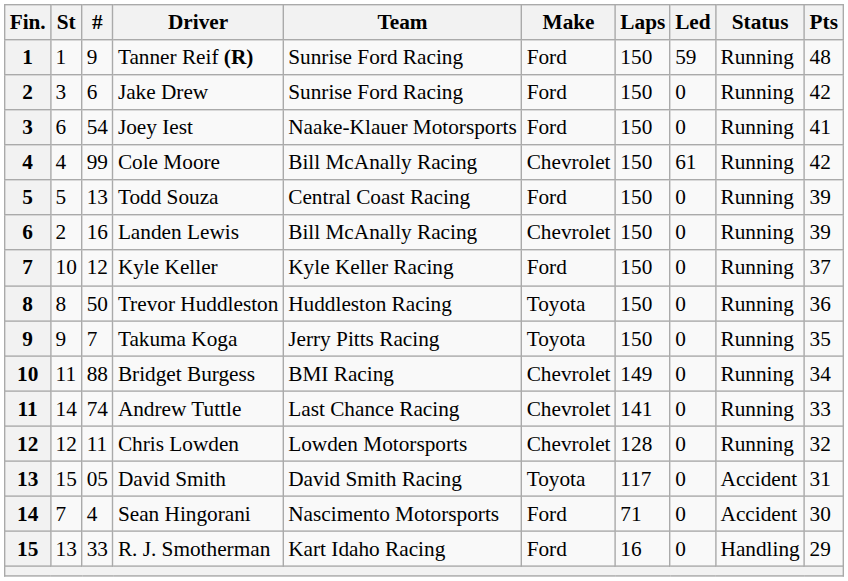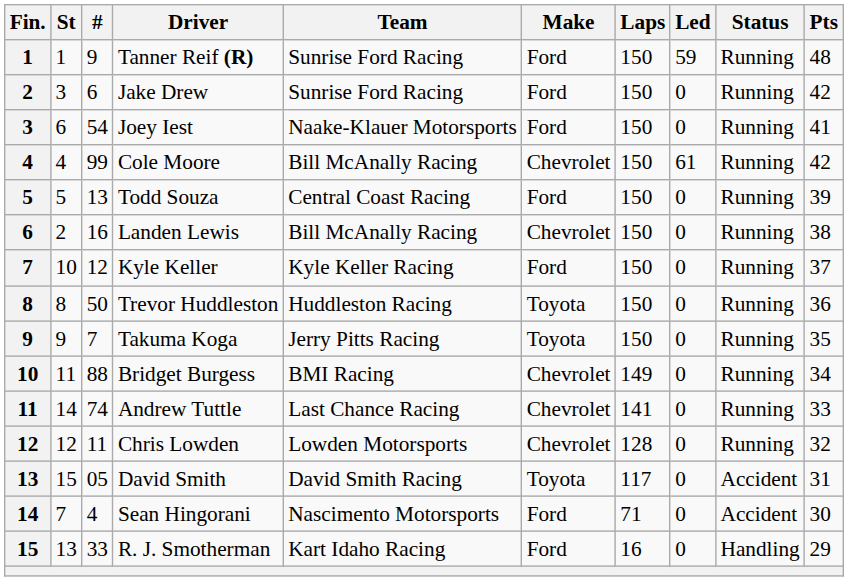 <table class="wikitable" style="font-size:95%">
 <tr>
 <th>Fin.</th>
 <th>St</th>
 <th>#</th>
 <th>Driver</th>
 <th>Team</th>
 <th>Make</th>
 <th>Laps</th>
 <th>Led</th>
 <th>Status</th>
 <th>Pts</th>
 </tr>
 <tr>
 <th>1</th>
 <td>1</td>
 <td>9</td>
 <td>Tanner Reif <strong>(R)</strong></td>
 <td>Sunrise Ford Racing</td>
 <td>Ford</td>
 <td>150</td>
 <td>59</td>
 <td>Running</td>
 <td>48</td>
 </tr>
 <tr>
 <th>2</th>
 <td>3</td>
 <td>6</td>
 <td>Jake Drew</td>
 <td>Sunrise Ford Racing</td>
 <td>Ford</td>
 <td>150</td>
 <td>0</td>
 <td>Running</td>
 <td>42</td>
 </tr>
 <tr>
 <th>3</th>
 <td>6</td>
 <td>54</td>
 <td>Joey Iest</td>
 <td>Naake-Klauer Motorsports</td>
 <td>Ford</td>
 <td>150</td>
 <td>0</td>
 <td>Running</td>
 <td>41</td>
 </tr>
 <tr>
 <th>4</th>
 <td>4</td>
 <td>99</td>
 <td>Cole Moore</td>
 <td>Bill McAnally Racing</td>
 <td>Chevrolet</td>
 <td>150</td>
 <td>61</td>
 <td>Running</td>
 <td>42</td>
 </tr>
 <tr>
 <th>5</th>
 <td>5</td>
 <td>13</td>
 <td>Todd Souza</td>
 <td>Central Coast Racing</td>
 <td>Ford</td>
 <td>150</td>
 <td>0</td>
 <td>Running</td>
 <td>39</td>
 </tr>
 <tr>
 <th>6</th>
 <td>2</td>
 <td>16</td>
 <td>Landen Lewis</td>
 <td>Bill McAnally Racing</td>
 <td>Chevrolet</td>
 <td>150</td>
 <td>0</td>
 <td>Running</td>
-<td>39</td>
+<td>38</td>
 </tr>
 <tr>
 <th>7</th>
 <td>10</td>
 <td>12</td>
 <td>Kyle Keller</td>
 <td>Kyle Keller Racing</td>
 <td>Ford</td>
 <td>150</td>
 <td>0</td>
 <td>Running</td>
 <td>37</td>
 </tr>
 <tr>
 <th>8</th>
 <td>8</td>
 <td>50</td>
 <td>Trevor Huddleston</td>
 <td>Huddleston Racing</td>
 <td>Toyota</td>
 <td>150</td>
 <td>0</td>
 <td>Running</td>
 <td>36</td>
 </tr>
 <tr>
 <th>9</th>
 <td>9</td>
 <td>7</td>
 <td>Takuma Koga</td>
 <td>Jerry Pitts Racing</td>
 <td>Toyota</td>
 <td>150</td>
 <td>0</td>
 <td>Running</td>
 <td>35</td>
 </tr>
 <tr>
 <th>10</th>
 <td>11</td>
 <td>88</td>
 <td>Bridget Burgess</td>
 <td>BMI Racing</td>
 <td>Chevrolet</td>
 <td>149</td>
 <td>0</td>
 <td>Running</td>
 <td>34</td>
 </tr>
 <tr>
 <th>11</th>
 <td>14</td>
 <td>74</td>
 <td>Andrew Tuttle</td>
 <td>Last Chance Racing</td>
 <td>Chevrolet</td>
 <td>141</td>
 <td>0</td>
 <td>Running</td>
 <td>33</td>
 </tr>
 <tr>
 <th>12</th>
 <td>12</td>
 <td>11</td>
 <td>Chris Lowden</td>
 <td>Lowden Motorsports</td>
 <td>Chevrolet</td>
 <td>128</td>
 <td>0</td>
 <td>Running</td>
 <td>32</td>
 </tr>
 <tr>
 <th>13</th>
 <td>15</td>
 <td>05</td>
 <td>David Smith</td>
 <td>David Smith Racing</td>
 <td>Toyota</td>
 <td>117</td>
 <td>0</td>
 <td>Accident</td>
 <td>31</td>
 </tr>
 <tr>
 <th>14</th>
 <td>7</td>
 <td>4</td>
 <td>Sean Hingorani</td>
 <td>Nascimento Motorsports</td>
 <td>Ford</td>
 <td>71</td>
 <td>0</td>
 <td>Accident</td>
 <td>30</td>
 </tr>
 <tr>
 <th>15</th>
 <td>13</td>
 <td>33</td>
 <td>R. J. Smotherman</td>
 <td>Kart Idaho Racing</td>
 <td>Ford</td>
 <td>16</td>
 <td>0</td>
 <td>Handling</td>
 <td>29</td>
 </tr>
 <tr>
 <th colspan="10"></th>
 </tr>
 </table>
